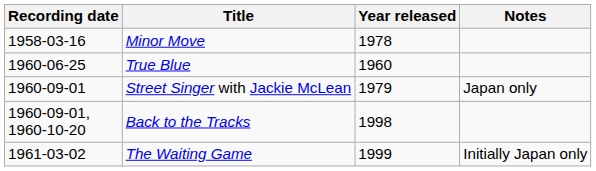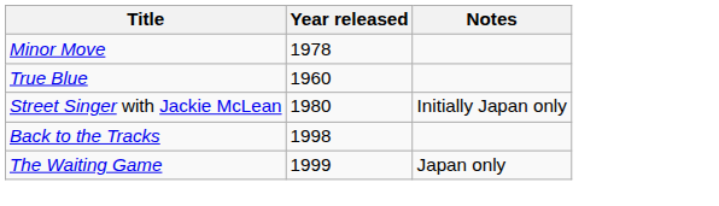 <table class="wikitable sortable">
 <tr>
-<th>Recording date</th>
 <th>Title<br></th>
 <th>Year released</th>
 <th class="unsortable">Notes</th>
 </tr>
 <tr>
-<td>1958-03-16</td>
 <td><em><a href='#'>Minor Move</a></em></td>
 <td>1978</td>
 <td></td>
 </tr>
 <tr>
-<td>1960-06-25</td>
 <td><em><a href='#'>True Blue</a></em></td>
 <td>1960</td>
 <td></td>
 </tr>
 <tr>
-<td>1960-09-01</td>
 <td><em><a href='#'>Street Singer</a></em> with <a href='#'>Jackie McLean</a></td>
-<td>1979</td>
-<td>Japan only</td>
+<td>1980</td>
+<td>Initially Japan only</td>
 </tr>
 <tr>
-<td>1960-09-01, <br>1960-10-20</td>
 <td><em><a href='#'>Back to the Tracks</a></em></td>
 <td>1998</td>
 <td></td>
 </tr>
 <tr>
-<td>1961-03-02</td>
 <td><em><a href='#'>The Waiting Game</a></em></td>
 <td>1999</td>
-<td>Initially Japan only</td>
+<td>Japan only</td>
 </tr>
 </table>
